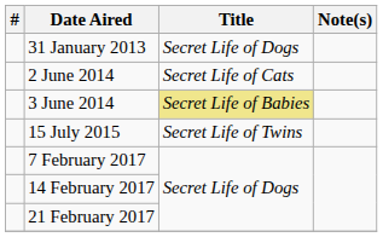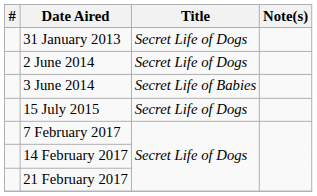 <table class="wikitable">
 <tr>
 <th width="5%">#</th>
 <th>Date Aired</th>
 <th>Title</th>
 <th>Note(s)</th>
 </tr>
 <tr>
 <td></td>
 <td>31 January 2013</td>
 <td><em>Secret Life of Dogs</em></td>
 <td></td>
 </tr>
 <tr>
 <td></td>
 <td>2 June 2014</td>
-<td><em>Secret Life of Cats</em></td>
+<td><em>Secret Life of Dogs</em></td>
 <td></td>
 </tr>
 <tr>
 <td></td>
 <td>3 June 2014</td>
-<td style="background: khaki;"><em>Secret Life of Babies</em></td>
+<td><em>Secret Life of Babies</em></td>
 <td></td>
 </tr>
 <tr>
 <td></td>
 <td>15 July 2015</td>
-<td><em>Secret Life of Twins</em></td>
+<td><em>Secret Life of Dogs</em></td>
 <td></td>
 </tr>
 <tr>
 <td></td>
 <td>7 February 2017</td>
 <td rowspan=3><em>Secret Life of Dogs</em></td>
 <td rowspan=3></td>
 </tr>
 <tr>
 <td></td>
 <td>14 February 2017</td>
 </tr>
 <tr>
 <td></td>
 <td>21 February 2017</td>
 </tr>
 <tr>
 </tr>
 </table>
